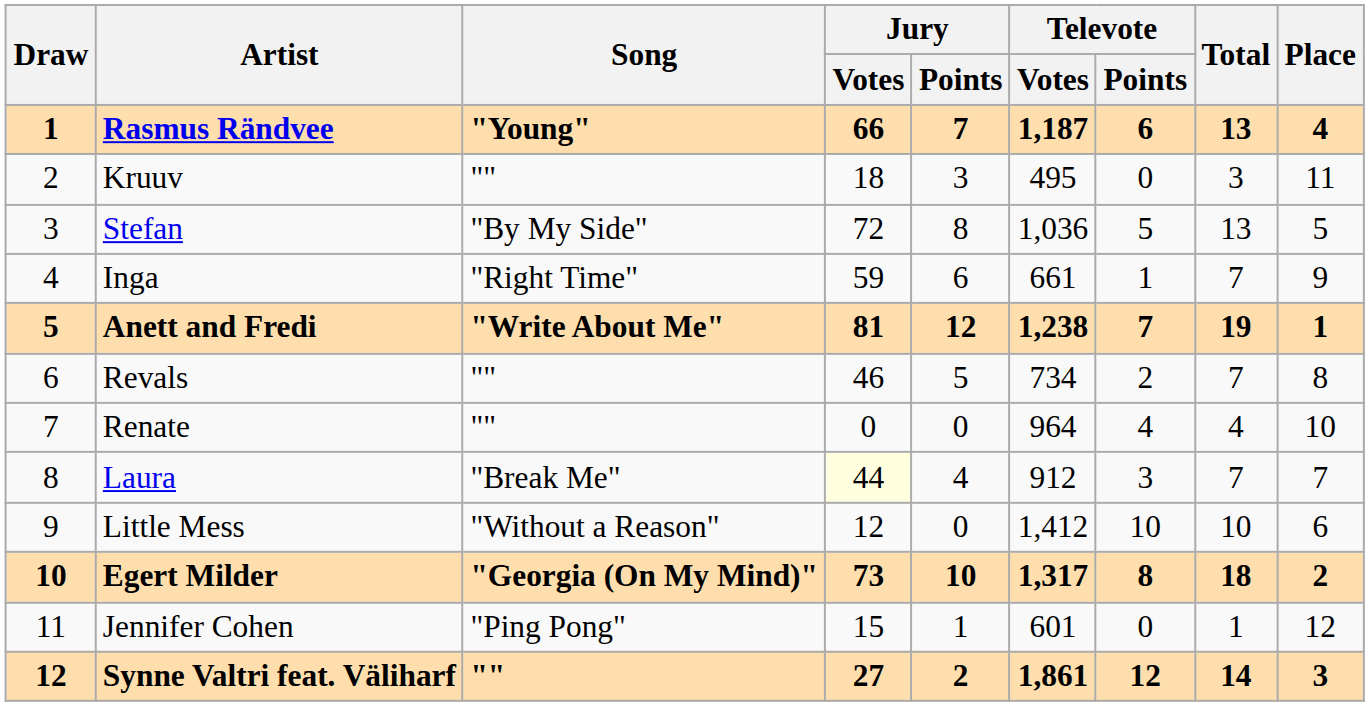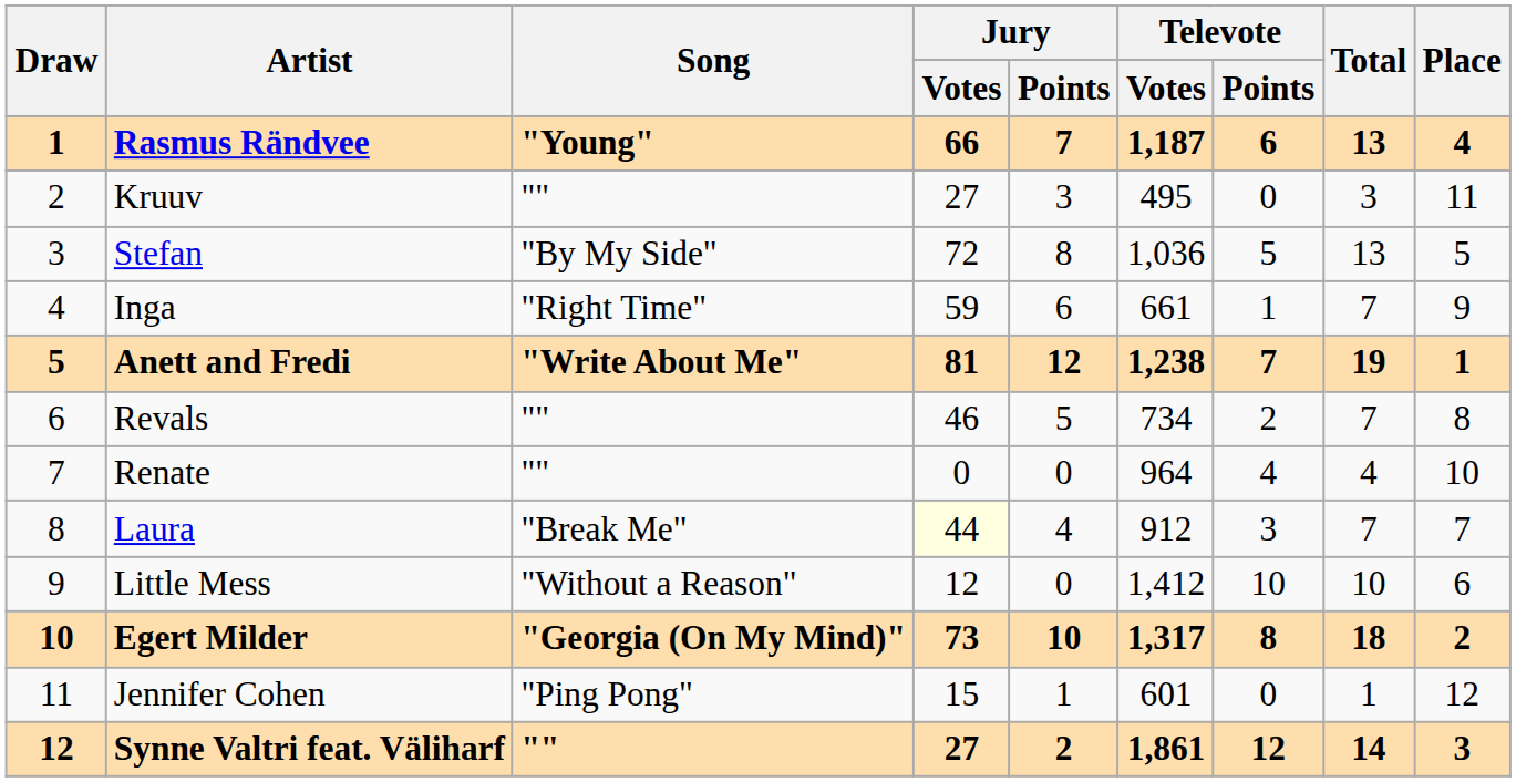 <table class="sortable wikitable" style="margin: 1em auto 1em auto; text-align:center;">
 <tr>
 <th rowspan="2">Draw</th>
 <th rowspan="2">Artist</th>
 <th rowspan="2">Song</th>
 <th colspan="2">Jury</th>
 <th colspan="2">Televote</th>
 <th rowspan="2">Total</th>
 <th rowspan="2">Place</th>
 </tr>
 <tr>
 <th>Votes</th>
 <th>Points</th>
 <th>Votes</th>
 <th>Points</th>
 </tr>
 <tr style="font-weight:bold; background:navajowhite;">
 <td>1</td>
 <td align="left"><a href='#'>Rasmus Rändvee</a></td>
 <td align="left">"Young"</td>
 <td>66</td>
 <td>7</td>
 <td>1,187</td>
 <td>6</td>
 <td>13</td>
 <td>4</td>
 </tr>
 <tr>
 <td>2</td>
 <td align="left">Kruuv</td>
 <td align="left">""</td>
-<td>18</td>
+<td>27</td>
 <td>3</td>
 <td>495</td>
 <td>0</td>
 <td>3</td>
 <td>11</td>
 </tr>
 <tr>
 <td>3</td>
 <td align="left"><a href='#'>Stefan</a></td>
 <td align="left">"By My Side"</td>
 <td>72</td>
 <td>8</td>
 <td>1,036</td>
 <td>5</td>
 <td>13</td>
 <td>5</td>
 </tr>
 <tr>
 <td>4</td>
 <td align="left">Inga</td>
 <td align="left">"Right Time"</td>
 <td>59</td>
 <td>6</td>
 <td>661</td>
 <td>1</td>
 <td>7</td>
 <td>9</td>
 </tr>
 <tr style="font-weight:bold; background:navajowhite;">
 <td>5</td>
 <td align="left">Anett and Fredi</td>
 <td align="left">"Write About Me"</td>
 <td>81</td>
 <td>12</td>
 <td>1,238</td>
 <td>7</td>
 <td>19</td>
 <td>1</td>
 </tr>
 <tr>
 <td>6</td>
 <td align="left">Revals</td>
 <td align="left">""</td>
 <td>46</td>
 <td>5</td>
 <td>734</td>
 <td>2</td>
 <td>7</td>
 <td>8</td>
 </tr>
 <tr>
 <td>7</td>
 <td align="left">Renate</td>
 <td align="left">""</td>
 <td>0</td>
 <td>0</td>
 <td>964</td>
 <td>4</td>
 <td>4</td>
 <td>10</td>
 </tr>
 <tr>
 <td>8</td>
 <td align="left"><a href='#'>Laura</a></td>
 <td align="left">"Break Me"</td>
 <td style="background: lightyellow;">44</td>
 <td>4</td>
 <td>912</td>
 <td>3</td>
 <td>7</td>
 <td>7</td>
 </tr>
 <tr>
 <td>9</td>
 <td align="left">Little Mess</td>
 <td align="left">"Without a Reason"</td>
 <td>12</td>
 <td>0</td>
 <td>1,412</td>
 <td>10</td>
 <td>10</td>
 <td>6</td>
 </tr>
 <tr style="font-weight:bold; background:navajowhite;">
 <td>10</td>
 <td align="left">Egert Milder</td>
 <td align="left">"Georgia (On My Mind)"</td>
 <td>73</td>
 <td>10</td>
 <td>1,317</td>
 <td>8</td>
 <td>18</td>
 <td>2</td>
 </tr>
 <tr>
 <td>11</td>
 <td align="left">Jennifer Cohen</td>
 <td align="left">"Ping Pong"</td>
 <td>15</td>
 <td>1</td>
 <td>601</td>
 <td>0</td>
 <td>1</td>
 <td>12</td>
 </tr>
 <tr style="font-weight:bold; background:navajowhite;">
 <td>12</td>
 <td align="left">Synne Valtri feat. Väliharf</td>
 <td align="left">""</td>
 <td>27</td>
 <td>2</td>
 <td>1,861</td>
 <td>12</td>
 <td>14</td>
 <td>3</td>
 </tr>
 </table>
